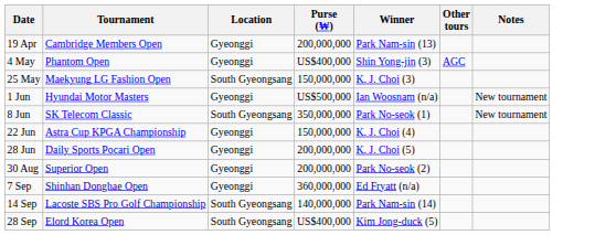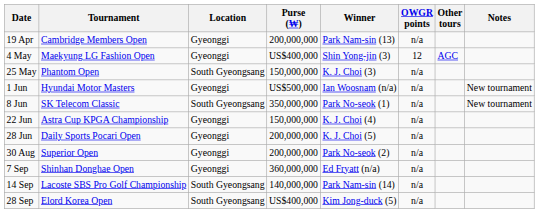 <table class="wikitable" style="font-size:95%;">
 <tr>
 <th>Date</th>
 <th>Tournament</th>
 <th>Location</th>
 <th>Purse<br>(<a href='#'>₩</a>)</th>
 <th>Winner</th>
+<th><a href='#'>OWGR</a><br>points</th>
 <th>Other<br>tours</th>
 <th>Notes</th>
 </tr>
 <tr>
 <td>19 Apr</td>
 <td><a href='#'>Cambridge Members Open</a></td>
 <td>Gyeonggi</td>
 <td align=right>200,000,000</td>
 <td> <a href='#'>Park Nam-sin</a> (13)</td>
+<td align=center>n/a</td>
 <td></td>
 <td></td>
 </tr>
 <tr>
 <td>4 May</td>
-<td><a href='#'>Phantom Open</a></td>
+<td><a href='#'>Maekyung LG Fashion Open</a></td>
 <td>Gyeonggi</td>
 <td align=right>US$400,000</td>
 <td> <a href='#'>Shin Yong-jin</a> (3)</td>
+<td align=center>12</td>
 <td><a href='#'>AGC</a></td>
 <td></td>
 </tr>
 <tr>
 <td>25 May</td>
-<td><a href='#'>Maekyung LG Fashion Open</a></td>
+<td><a href='#'>Phantom Open</a></td>
 <td>South Gyeongsang</td>
 <td align=right>150,000,000</td>
 <td> <a href='#'>K. J. Choi</a> (3)</td>
+<td align=center>n/a</td>
 <td></td>
 <td></td>
 </tr>
 <tr>
 <td>1 Jun</td>
 <td><a href='#'>Hyundai Motor Masters</a></td>
 <td>Gyeonggi</td>
 <td align=right>US$500,000</td>
 <td> <a href='#'>Ian Woosnam</a> (n/a)</td>
+<td align=center>n/a</td>
 <td></td>
 <td>New tournament</td>
 </tr>
 <tr>
 <td>8 Jun</td>
 <td><a href='#'>SK Telecom Classic</a></td>
 <td>South Gyeongsang</td>
 <td align=right>350,000,000</td>
 <td> <a href='#'>Park No-seok</a> (1)</td>
+<td align=center>n/a</td>
 <td></td>
 <td>New tournament</td>
 </tr>
 <tr>
 <td>22 Jun</td>
 <td><a href='#'>Astra Cup KPGA Championship</a></td>
 <td>Gyeonggi</td>
 <td align=right>150,000,000</td>
 <td> <a href='#'>K. J. Choi</a> (4)</td>
+<td align=center>n/a</td>
 <td></td>
 <td></td>
 </tr>
 <tr>
 <td>28 Jun</td>
 <td><a href='#'>Daily Sports Pocari Open</a></td>
 <td>Gyeonggi</td>
 <td align=right>200,000,000</td>
 <td> <a href='#'>K. J. Choi</a> (5)</td>
+<td align=center>n/a</td>
 <td></td>
 <td></td>
 </tr>
 <tr>
 <td>30 Aug</td>
 <td><a href='#'>Superior Open</a></td>
 <td>Gyeonggi</td>
 <td align=right>200,000,000</td>
 <td> <a href='#'>Park No-seok</a> (2)</td>
+<td align=center>n/a</td>
 <td></td>
 <td></td>
 </tr>
 <tr>
 <td>7 Sep</td>
 <td><a href='#'>Shinhan Donghae Open</a></td>
 <td>Gyeonggi</td>
 <td align=right>360,000,000</td>
 <td> <a href='#'>Ed Fryatt</a> (n/a)</td>
+<td align=center>n/a</td>
 <td></td>
 <td></td>
 </tr>
 <tr>
 <td>14 Sep</td>
 <td><a href='#'>Lacoste SBS Pro Golf Championship</a></td>
 <td>South Gyeongsang</td>
 <td align=right>140,000,000</td>
 <td> <a href='#'>Park Nam-sin</a> (14)</td>
+<td align=center>n/a</td>
 <td></td>
 <td></td>
 </tr>
 <tr>
 <td>28 Sep</td>
 <td><a href='#'>Elord Korea Open</a></td>
 <td>South Gyeongsang</td>
 <td align=right>US$400,000</td>
 <td> <a href='#'>Kim Jong-duck</a> (5)</td>
+<td align=center>n/a</td>
 <td></td>
 <td></td>
 </tr>
 </table>
